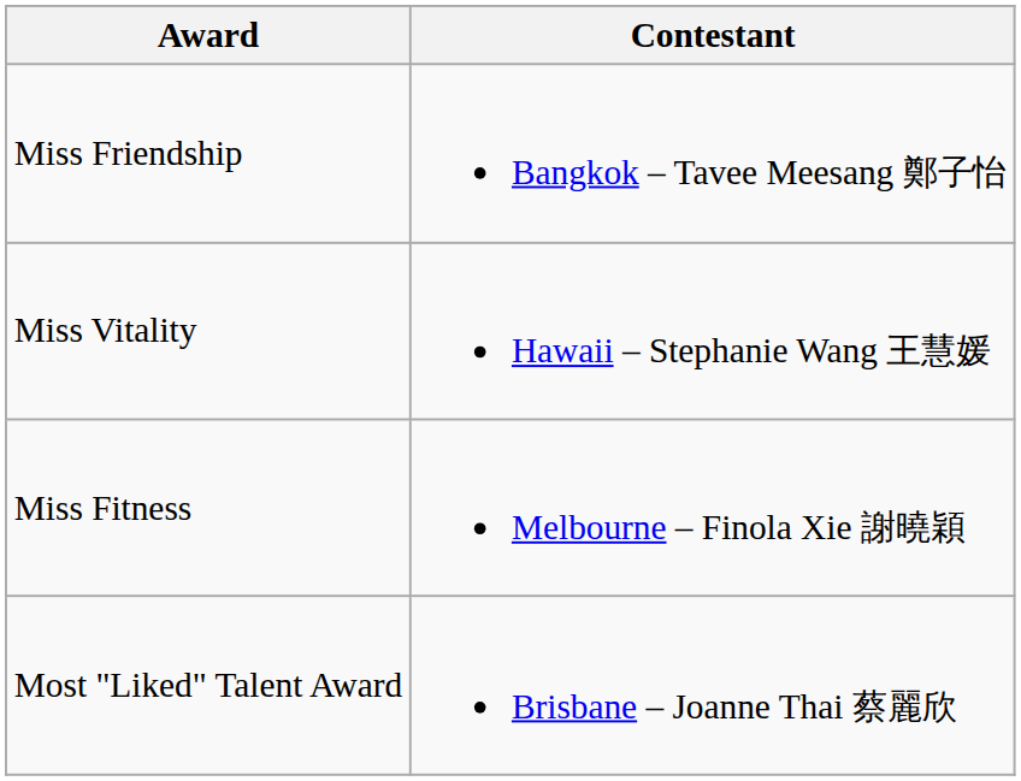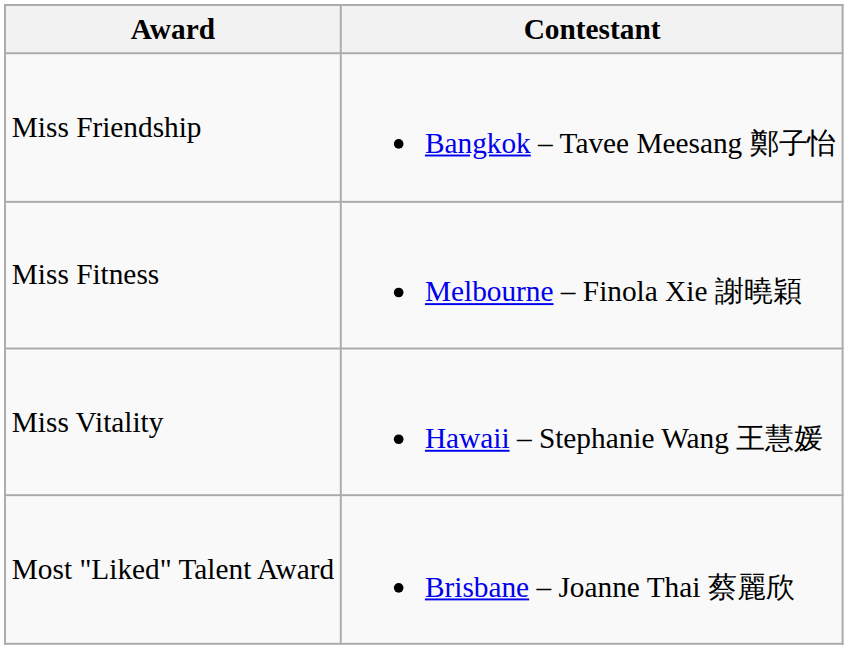 <table class="wikitable sortable" style="font-size:95%;">
 <tr>
 <th>Award</th>
 <th>Contestant</th>
 </tr>
 <tr>
 <td>Miss Friendship</td>
 <td><br><ul><li><a href='#'>Bangkok</a> – Tavee Meesang 鄭子怡</li></ul></td>
 </tr>
 <tr>
+<td>Miss Fitness</td>
+<td><br><ul><li><a href='#'>Melbourne</a> – Finola Xie 謝曉穎</li></ul></td>
+</tr>
+<tr>
 <td>Miss Vitality</td>
 <td><br><ul><li><a href='#'>Hawaii</a> – Stephanie Wang 王慧媛</li></ul></td>
-</tr>
-<tr>
-<td>Miss Fitness</td>
-<td><br><ul><li><a href='#'>Melbourne</a> – Finola Xie 謝曉穎</li></ul></td>
 </tr>
 <tr>
 <td>Most "Liked" Talent Award</td>
 <td><br><ul><li><a href='#'>Brisbane</a> – Joanne Thai 蔡麗欣</li></ul></td>
 </tr>
 </table>
